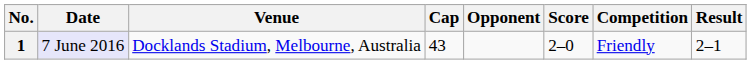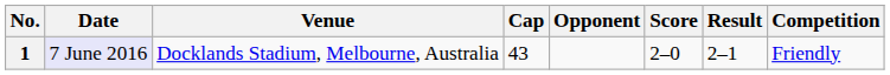 <table class="wikitable sortable plainrowheaders">
 <tr>
 <th scope=col>No.</th>
 <th scope=col data-sort-type=date>Date</th>
 <th scope=col>Venue</th>
 <th scope=col>Cap</th>
 <th scope=col>Opponent</th>
 <th scope=col>Score</th>
+<th scope=col>Result</th>
 <th scope=col>Competition</th>
-<th scope=col>Result</th>
 </tr>
 <tr>
 <th scope=row>1</th>
 <td style="background: lavender;">7 June 2016</td>
 <td><a href='#'>Docklands Stadium</a>, <a href='#'>Melbourne</a>, Australia</td>
 <td>43</td>
 <td></td>
 <td>2–0</td>
+<td>2–1</td>
 <td><a href='#'>Friendly</a></td>
-<td>2–1</td>
 </tr>
 </table>
